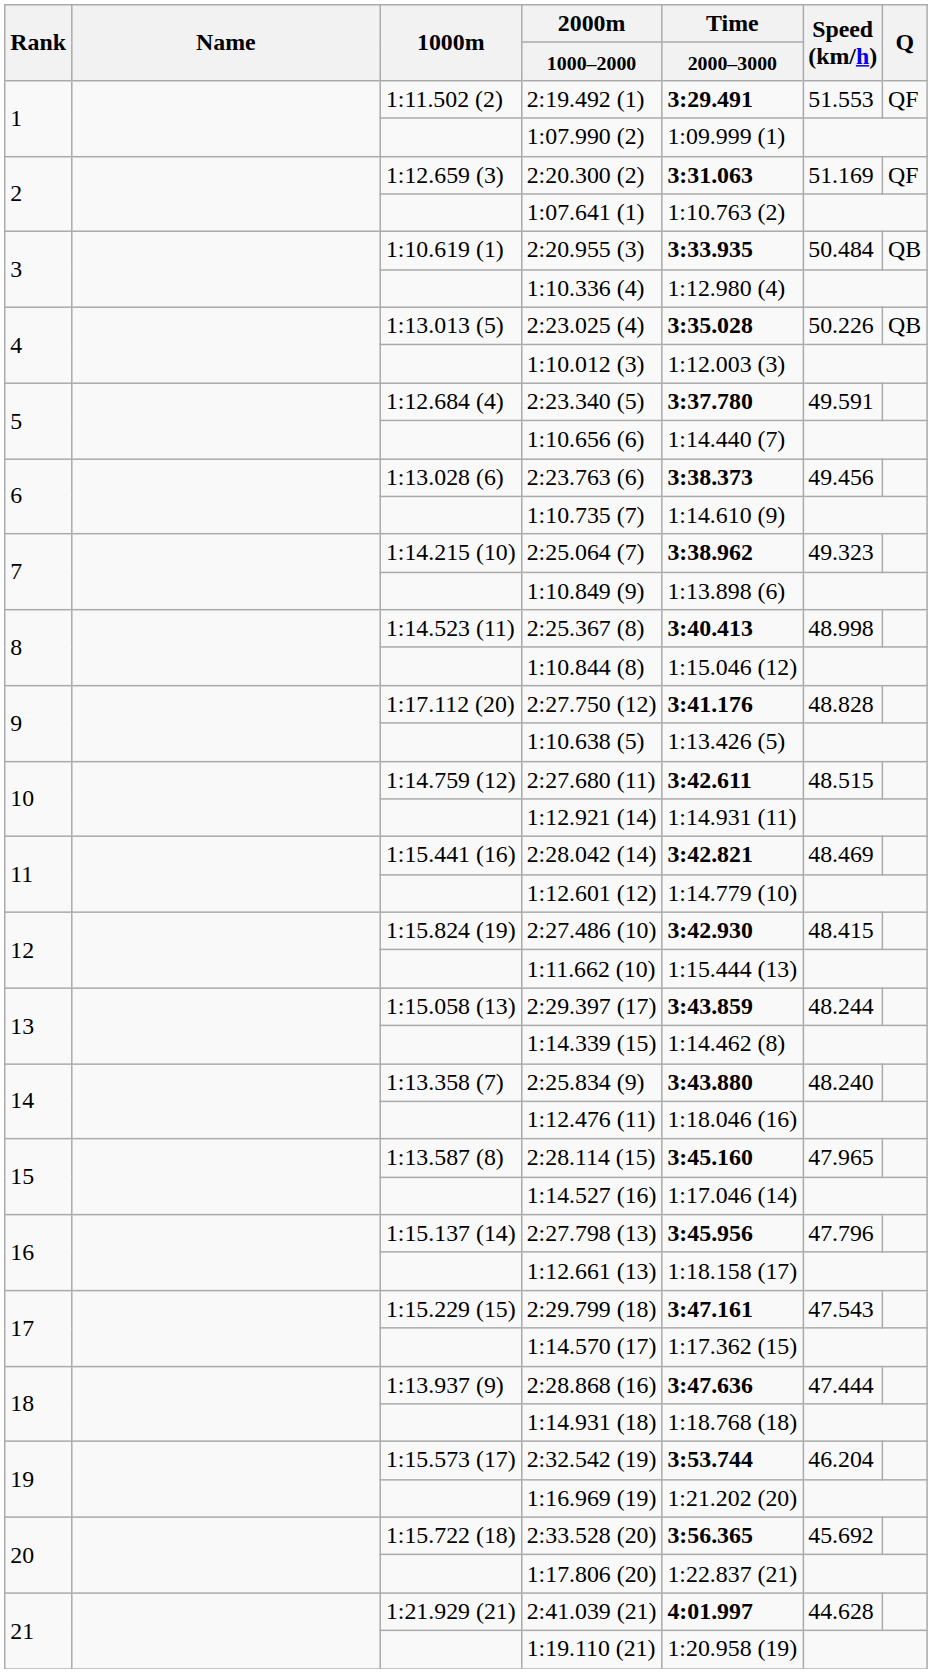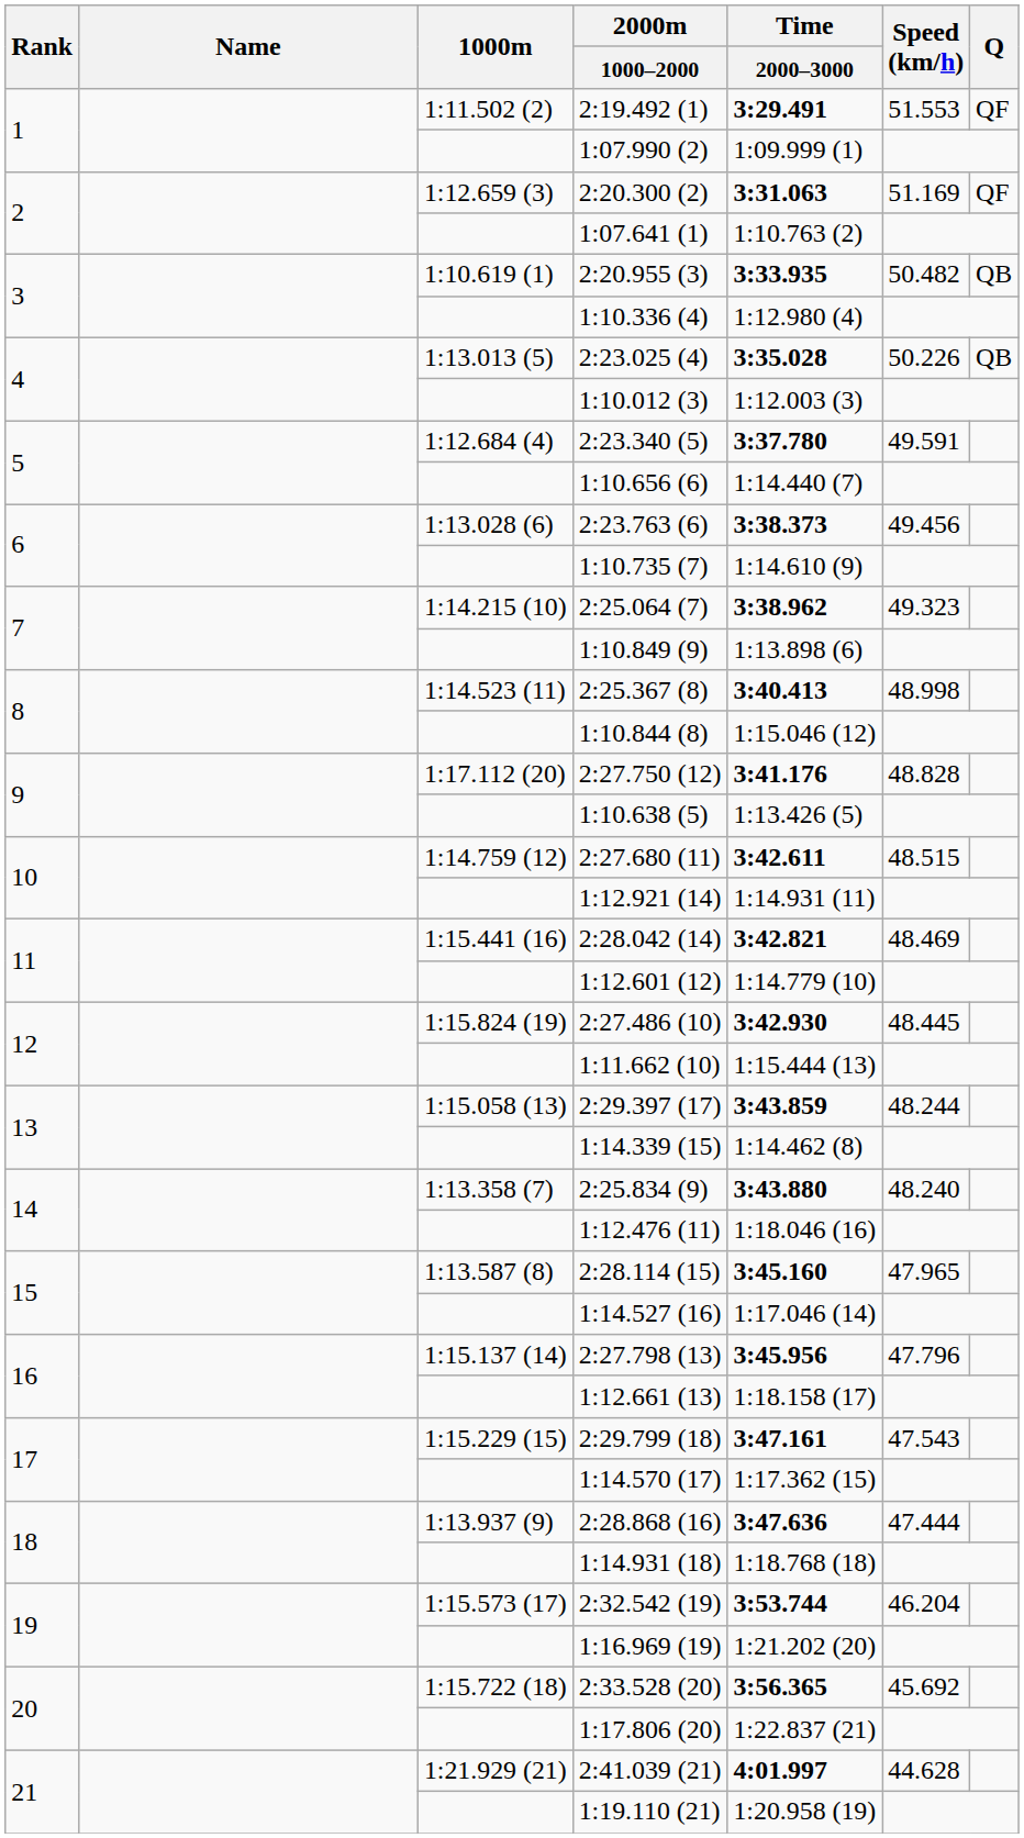 <table class="wikitable">
 <tr>
 <th rowspan=2 width=20>Rank</th>
 <th rowspan=2 width=200>Name</th>
 <th rowspan=2>1000m</th>
 <th>2000m</th>
 <th>Time</th>
 <th rowspan=2>Speed<br>(km/<a href='#'>h</a>)</th>
 <th rowspan=2 width=20>Q</th>
 </tr>
 <tr>
 <th><small>1000–2000</small></th>
 <th><small>2000–3000</small></th>
 </tr>
 <tr>
 <td rowspan=2>1</td>
 <td rowspan=2></td>
 <td>1:11.502 (2)</td>
 <td>2:19.492 (1)</td>
 <td><strong>3:29.491</strong></td>
 <td>51.553</td>
 <td>QF</td>
 </tr>
 <tr>
 <td></td>
 <td>1:07.990 (2)</td>
 <td>1:09.999 (1)</td>
 <td colspan=2></td>
 </tr>
 <tr>
 <td rowspan=2>2</td>
 <td rowspan=2></td>
 <td>1:12.659 (3)</td>
 <td>2:20.300 (2)</td>
 <td><strong>3:31.063</strong></td>
 <td>51.169</td>
 <td>QF</td>
 </tr>
 <tr>
 <td></td>
 <td>1:07.641 (1)</td>
 <td>1:10.763 (2)</td>
 <td colspan=2></td>
 </tr>
 <tr>
 <td rowspan=2>3</td>
 <td rowspan=2></td>
 <td>1:10.619 (1)</td>
 <td>2:20.955 (3)</td>
 <td><strong>3:33.935</strong></td>
-<td>50.484</td>
+<td>50.482</td>
 <td>QB</td>
 </tr>
 <tr>
 <td></td>
 <td>1:10.336 (4)</td>
 <td>1:12.980 (4)</td>
 <td colspan=2></td>
 </tr>
 <tr>
 <td rowspan=2>4</td>
 <td rowspan=2></td>
 <td>1:13.013 (5)</td>
 <td>2:23.025 (4)</td>
 <td><strong>3:35.028</strong></td>
 <td>50.226</td>
 <td>QB</td>
 </tr>
 <tr>
 <td></td>
 <td>1:10.012 (3)</td>
 <td>1:12.003 (3)</td>
 <td colspan=2></td>
 </tr>
 <tr>
 <td rowspan=2>5</td>
 <td rowspan=2></td>
 <td>1:12.684 (4)</td>
 <td>2:23.340 (5)</td>
 <td><strong>3:37.780</strong></td>
 <td>49.591</td>
 </tr>
 <tr>
 <td></td>
 <td>1:10.656 (6)</td>
 <td>1:14.440 (7)</td>
 <td colspan=2></td>
 </tr>
 <tr>
 <td rowspan=2>6</td>
 <td rowspan=2></td>
 <td>1:13.028 (6)</td>
 <td>2:23.763 (6)</td>
 <td><strong>3:38.373</strong></td>
 <td>49.456</td>
 </tr>
 <tr>
 <td></td>
 <td>1:10.735 (7)</td>
 <td>1:14.610 (9)</td>
 <td colspan=2></td>
 </tr>
 <tr>
 <td rowspan=2>7</td>
 <td rowspan=2></td>
 <td>1:14.215 (10)</td>
 <td>2:25.064 (7)</td>
 <td><strong>3:38.962</strong></td>
 <td>49.323</td>
 </tr>
 <tr>
 <td></td>
 <td>1:10.849 (9)</td>
 <td>1:13.898 (6)</td>
 <td colspan=2></td>
 </tr>
 <tr>
 <td rowspan=2>8</td>
 <td rowspan=2></td>
 <td>1:14.523 (11)</td>
 <td>2:25.367 (8)</td>
 <td><strong>3:40.413</strong></td>
 <td>48.998</td>
 </tr>
 <tr>
 <td></td>
 <td>1:10.844 (8)</td>
 <td>1:15.046 (12)</td>
 <td colspan=2></td>
 </tr>
 <tr>
 <td rowspan=2>9</td>
 <td rowspan=2></td>
 <td>1:17.112 (20)</td>
 <td>2:27.750 (12)</td>
 <td><strong>3:41.176</strong></td>
 <td>48.828</td>
 </tr>
 <tr>
 <td></td>
 <td>1:10.638 (5)</td>
 <td>1:13.426 (5)</td>
 <td colspan=2></td>
 </tr>
 <tr>
 <td rowspan=2>10</td>
 <td rowspan=2></td>
 <td>1:14.759 (12)</td>
 <td>2:27.680 (11)</td>
 <td><strong>3:42.611</strong></td>
 <td>48.515</td>
 </tr>
 <tr>
 <td></td>
 <td>1:12.921 (14)</td>
 <td>1:14.931 (11)</td>
 <td colspan=2></td>
 </tr>
 <tr>
 <td rowspan=2>11</td>
 <td rowspan=2></td>
 <td>1:15.441 (16)</td>
 <td>2:28.042 (14)</td>
 <td><strong>3:42.821</strong></td>
 <td>48.469</td>
 </tr>
 <tr>
 <td></td>
 <td>1:12.601 (12)</td>
 <td>1:14.779 (10)</td>
 <td colspan=2></td>
 </tr>
 <tr>
 <td rowspan=2>12</td>
 <td rowspan=2></td>
 <td>1:15.824 (19)</td>
 <td>2:27.486 (10)</td>
 <td><strong>3:42.930</strong></td>
-<td>48.415</td>
+<td>48.445</td>
 </tr>
 <tr>
 <td></td>
 <td>1:11.662 (10)</td>
 <td>1:15.444 (13)</td>
 <td colspan=2></td>
 </tr>
 <tr>
 <td rowspan=2>13</td>
 <td rowspan=2></td>
 <td>1:15.058 (13)</td>
 <td>2:29.397 (17)</td>
 <td><strong>3:43.859</strong></td>
 <td>48.244</td>
 </tr>
 <tr>
 <td></td>
 <td>1:14.339 (15)</td>
 <td>1:14.462 (8)</td>
 <td colspan=2></td>
 </tr>
 <tr>
 <td rowspan=2>14</td>
 <td rowspan=2></td>
 <td>1:13.358 (7)</td>
 <td>2:25.834 (9)</td>
 <td><strong>3:43.880</strong></td>
 <td>48.240</td>
 </tr>
 <tr>
 <td></td>
 <td>1:12.476 (11)</td>
 <td>1:18.046 (16)</td>
 <td colspan=2></td>
 </tr>
 <tr>
 <td rowspan=2>15</td>
 <td rowspan=2></td>
 <td>1:13.587 (8)</td>
 <td>2:28.114 (15)</td>
 <td><strong>3:45.160</strong></td>
 <td>47.965</td>
 </tr>
 <tr>
 <td></td>
 <td>1:14.527 (16)</td>
 <td>1:17.046 (14)</td>
 <td colspan=2></td>
 </tr>
 <tr>
 <td rowspan=2>16</td>
 <td rowspan=2></td>
 <td>1:15.137 (14)</td>
 <td>2:27.798 (13)</td>
 <td><strong>3:45.956</strong></td>
 <td>47.796</td>
 </tr>
 <tr>
 <td></td>
 <td>1:12.661 (13)</td>
 <td>1:18.158 (17)</td>
 <td colspan=2></td>
 </tr>
 <tr>
 <td rowspan=2>17</td>
 <td rowspan=2></td>
 <td>1:15.229 (15)</td>
 <td>2:29.799 (18)</td>
 <td><strong>3:47.161</strong></td>
 <td>47.543</td>
 </tr>
 <tr>
 <td></td>
 <td>1:14.570 (17)</td>
 <td>1:17.362 (15)</td>
 <td colspan=2></td>
 </tr>
 <tr>
 <td rowspan=2>18</td>
 <td rowspan=2></td>
 <td>1:13.937 (9)</td>
 <td>2:28.868 (16)</td>
 <td><strong>3:47.636</strong></td>
 <td>47.444</td>
 </tr>
 <tr>
 <td></td>
 <td>1:14.931 (18)</td>
 <td>1:18.768 (18)</td>
 <td colspan=2></td>
 </tr>
 <tr>
 <td rowspan=2>19</td>
 <td rowspan=2></td>
 <td>1:15.573 (17)</td>
 <td>2:32.542 (19)</td>
 <td><strong>3:53.744</strong></td>
 <td>46.204</td>
 </tr>
 <tr>
 <td></td>
 <td>1:16.969 (19)</td>
 <td>1:21.202 (20)</td>
 <td colspan=2></td>
 </tr>
 <tr>
 <td rowspan=2>20</td>
 <td rowspan=2></td>
 <td>1:15.722 (18)</td>
 <td>2:33.528 (20)</td>
 <td><strong>3:56.365</strong></td>
 <td>45.692</td>
 </tr>
 <tr>
 <td></td>
 <td>1:17.806 (20)</td>
 <td>1:22.837 (21)</td>
 <td colspan=2></td>
 </tr>
 <tr>
 <td rowspan=2>21</td>
 <td rowspan=2></td>
 <td>1:21.929 (21)</td>
 <td>2:41.039 (21)</td>
 <td><strong>4:01.997</strong></td>
 <td>44.628</td>
 </tr>
 <tr>
 <td></td>
 <td>1:19.110 (21)</td>
 <td>1:20.958 (19)</td>
 <td colspan=2></td>
 </tr>
 </table>
